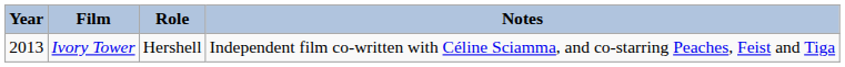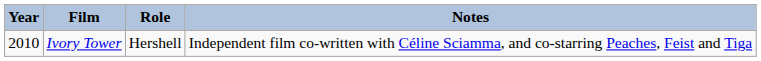 <table class="wikitable" style="font-size:90%">
 <tr style="text-align:center;">
 <th style="background:#B0C4DE;">Year</th>
 <th style="background:#B0C4DE;">Film</th>
 <th style="background:#B0C4DE;">Role</th>
 <th style="background:#B0C4DE;">Notes</th>
 </tr>
 <tr>
-<td>2013</td>
+<td>2010</td>
 <td><em><a href='#'>Ivory Tower</a></em></td>
 <td>Hershell</td>
 <td>Independent film co-written with <a href='#'>Céline Sciamma</a>, and co-starring <a href='#'>Peaches</a>, <a href='#'>Feist</a> and <a href='#'>Tiga</a></td>
 </tr>
 </table>
